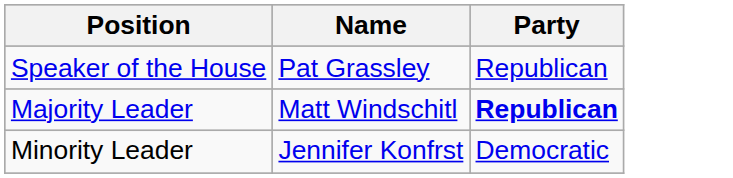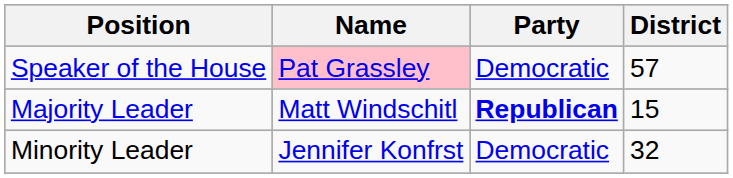 <table class=wikitable>
 <tr>
 <th>Position</th>
 <th>Name</th>
 <th>Party</th>
+<th>District</th>
 </tr>
 <tr>
 <td><a href='#'>Speaker of the House</a></td>
-<td><a href='#'>Pat Grassley</a></td>
-<td><a href='#'>Republican</a></td>
+<td style="background: pink;"><a href='#'>Pat Grassley</a></td>
+<td><a href='#'>Democratic</a></td>
+<td>57</td>
 </tr>
 <tr>
 <td><a href='#'>Majority Leader</a></td>
 <td><a href='#'>Matt Windschitl</a></td>
 <td><strong><a href='#'>Republican</a></strong></td>
+<td>15</td>
 </tr>
 <tr>
 <td>Minority Leader</td>
 <td><a href='#'>Jennifer Konfrst</a></td>
 <td><a href='#'>Democratic</a></td>
+<td>32</td>
 </tr>
 </table>
